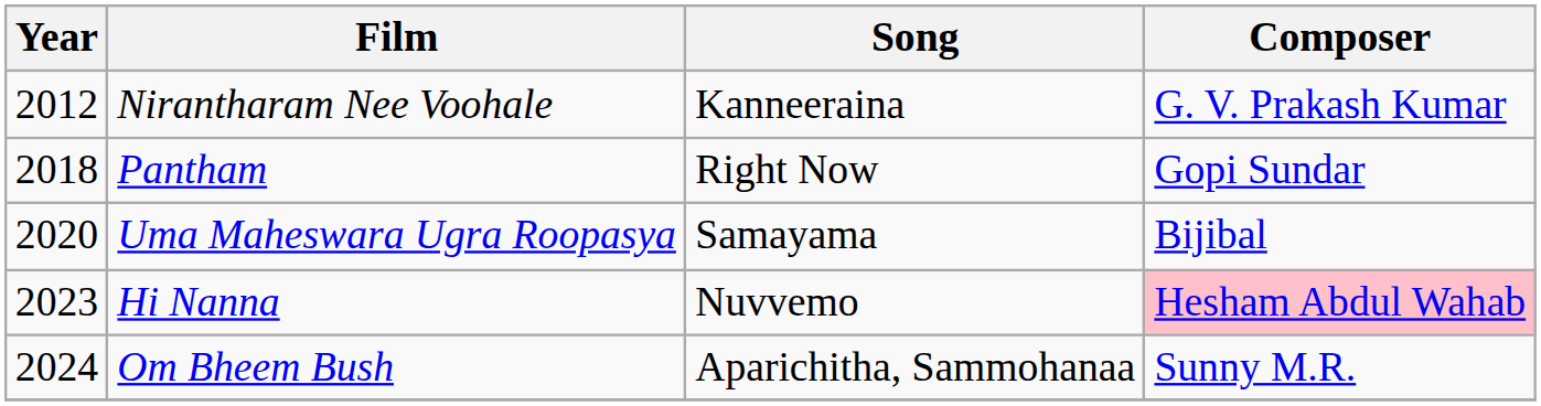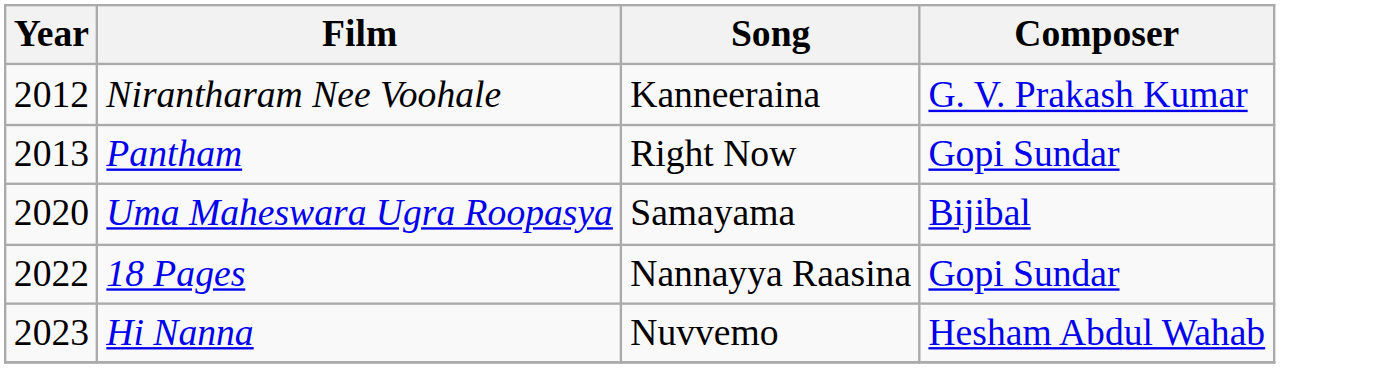 <table class = "sortable wikitable">
 <tr>
 <th>Year</th>
 <th>Film</th>
 <th>Song</th>
 <th>Composer</th>
 </tr>
 <tr>
 <td>2012</td>
 <td><em>Nirantharam Nee Voohale</em></td>
 <td>Kanneeraina</td>
 <td><a href='#'>G. V. Prakash Kumar</a></td>
 </tr>
 <tr>
-<td>2018</td>
+<td>2013</td>
 <td><em><a href='#'>Pantham</a></em></td>
 <td>Right Now</td>
 <td><a href='#'>Gopi Sundar</a></td>
 </tr>
 <tr>
 <td>2020</td>
 <td><em><a href='#'>Uma Maheswara Ugra Roopasya</a></em></td>
 <td>Samayama</td>
 <td><a href='#'>Bijibal</a></td>
 </tr>
 <tr>
+<td>2022</td>
+<td><em><a href='#'>18 Pages</a></em></td>
+<td>Nannayya Raasina</td>
+<td><a href='#'>Gopi Sundar</a></td>
+</tr>
+<tr>
 <td>2023</td>
 <td><em><a href='#'>Hi Nanna</a></em></td>
 <td>Nuvvemo</td>
-<td style="background: pink;"><a href='#'>Hesham Abdul Wahab</a></td>
-</tr>
-<tr>
-<td>2024</td>
-<td><em><a href='#'>Om Bheem Bush</a></em></td>
-<td>Aparichitha, Sammohanaa</td>
-<td><a href='#'>Sunny M.R.</a></td>
+<td><a href='#'>Hesham Abdul Wahab</a></td>
 </tr>
 <tr>
 </tr>
 </table>
